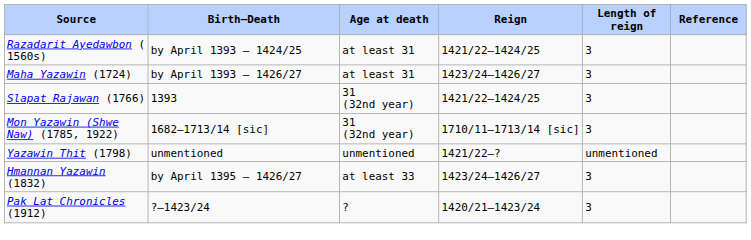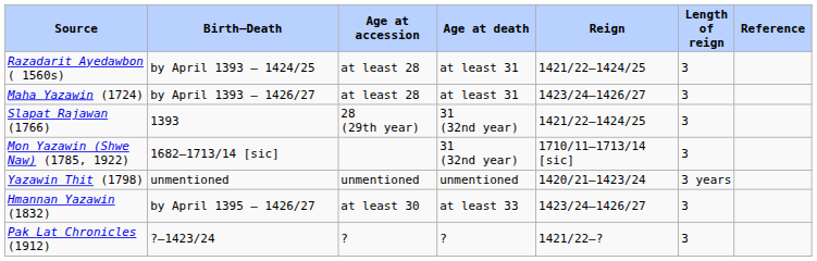 <table width=100% class="wikitable">
 <tr>
 <th style="background-color:#B9D1FF" width=15%>Source</th>
 <th style="background-color:#B9D1FF" width=20%>Birth–Death</th>
+<th style="background-color:#B9D1FF" width=10%>Age at accession</th>
 <th style="background-color:#B9D1FF" width=10%>Age at death</th>
 <th style="background-color:#B9D1FF" width=15%>Reign</th>
 <th style="background-color:#B9D1FF" width=5%>Length of reign</th>
 <th style="background-color:#B9D1FF" width=5%>Reference</th>
 </tr>
 <tr>
 <td><em><a href='#'>Razadarit Ayedawbon</a></em> ( 1560s)</td>
 <td>by April 1393 – 1424/25</td>
+<td>at least 28</td>
 <td>at least 31</td>
 <td>1421/22–1424/25</td>
 <td>3</td>
 <td></td>
 </tr>
 <tr>
 <td><em><a href='#'>Maha Yazawin</a></em> (1724)</td>
 <td>by April 1393 – 1426/27</td>
+<td>at least 28</td>
 <td>at least 31</td>
 <td>1423/24–1426/27</td>
 <td>3</td>
 <td></td>
 </tr>
 <tr>
 <td><em><a href='#'>Slapat Rajawan</a></em> (1766)</td>
 <td> 1393</td>
+<td>28 <br> (29th year)</td>
 <td>31 <br> (32nd year)</td>
 <td>1421/22–1424/25</td>
 <td>3</td>
 <td></td>
 </tr>
 <tr>
 <td><em><a href='#'>Mon Yazawin (Shwe Naw)</a></em> (1785, 1922)</td>
 <td> 1682–1713/14 [sic]</td>
+<td></td>
 <td>31 <br> (32nd year)</td>
 <td>1710/11–1713/14 [sic]</td>
 <td>3</td>
 <td></td>
 </tr>
 <tr>
 <td><em><a href='#'>Yazawin Thit</a></em> (1798)</td>
 <td>unmentioned</td>
 <td>unmentioned</td>
-<td>1421/22–?</td>
 <td>unmentioned</td>
+<td>1420/21–1423/24</td>
+<td>3 years</td>
 <td></td>
 </tr>
 <tr>
 <td><em><a href='#'>Hmannan Yazawin</a></em> (1832)</td>
 <td>by April 1395 – 1426/27</td>
+<td>at least 30</td>
 <td>at least 33</td>
 <td>1423/24–1426/27</td>
 <td>3</td>
 <td></td>
 </tr>
 <tr>
 <td><em><a href='#'>Pak Lat Chronicles</a></em> (1912)</td>
 <td>?–1423/24</td>
 <td>?</td>
-<td>1420/21–1423/24</td>
+<td>?</td>
+<td>1421/22–?</td>
 <td>3</td>
 <td></td>
 </tr>
 </table>
